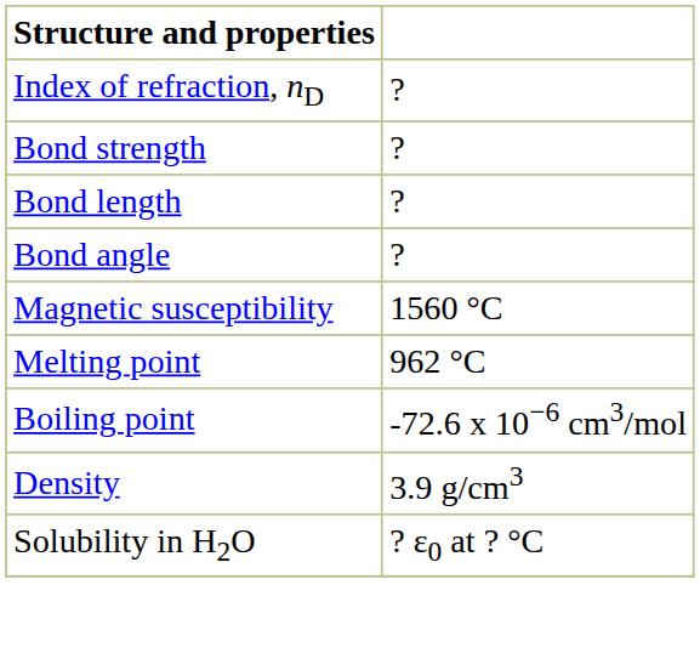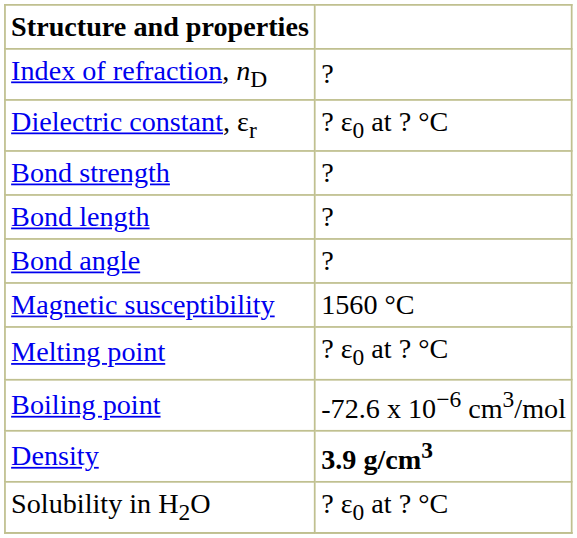 <table border="1" cellspacing="0" cellpadding="3" style="margin: 0 0 0 0.5em; background: #FFFFFF; border-collapse: collapse; border-color: #C0C090;">
 <tr>
 <th>Structure and properties</th>
 </tr>
 <tr>
 <td><a href='#'>Index of refraction</a>, <em>n</em><sub>D</sub></td>
 <td>? </td>
+</tr>
+<tr>
+<td><a href='#'>Dielectric constant</a>, ε<sub>r</sub></td>
+<td>? ε<sub>0</sub> at ? °C </td>
 </tr>
 <tr>
 <td><a href='#'>Bond strength</a></td>
 <td>? </td>
 </tr>
 <tr>
 <td><a href='#'>Bond length</a></td>
 <td>? </td>
 </tr>
 <tr>
 <td><a href='#'>Bond angle</a></td>
 <td>? </td>
 </tr>
 <tr>
 <td><a href='#'>Magnetic susceptibility</a></td>
 <td>1560 °C</td>
 </tr>
 <tr>
 <td><a href='#'>Melting point</a></td>
-<td>962 °C</td>
+<td>? ε<sub>0</sub> at ? °C </td>
 </tr>
 <tr>
 <td><a href='#'>Boiling point</a></td>
 <td>-72.6 x 10<sup>−6</sup> cm<sup>3</sup>/mol</td>
 </tr>
 <tr>
 <td><a href='#'>Density</a></td>
-<td>3.9 g/cm<sup>3</sup></td>
+<td><strong>3.9 g/cm<sup>3</sup></strong></td>
 </tr>
 <tr>
 <td>Solubility in H<sub>2</sub>O</td>
 <td>? ε<sub>0</sub> at ? °C </td>
 </tr>
 <tr>
 </tr>
 </table>
